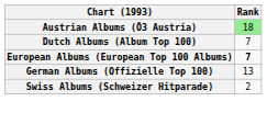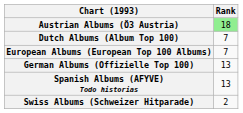 <table class="wikitable sortable plainrowheaders" style="text-align:center">
 <tr>
 <th>Chart (1993)</th>
 <th>Rank</th>
 </tr>
 <tr>
 <th scope="row">Austrian Albums (Ö3 Austria)</th>
 <td style="background: lightgreen;">18</td>
 </tr>
 <tr>
 <th scope="row">Dutch Albums (Album Top 100)</th>
 <td>7</td>
 </tr>
 <tr>
 <th scope="row">European Albums (European Top 100 Albums)</th>
-<td><strong>7</strong></td>
+<td>7</td>
 </tr>
 <tr>
 <th scope="row">German Albums (Offizielle Top 100)</th>
+<td>13</td>
+</tr>
+<tr>
+<th scope="row">Spanish Albums (AFYVE)<br><small><em>Todo historias</em></small></th>
 <td>13</td>
 </tr>
 <tr>
 <th scope="row">Swiss Albums (Schweizer Hitparade)</th>
 <td>2</td>
 </tr>
 </table>
